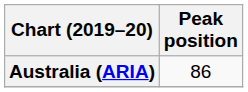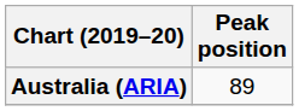 <table class="wikitable sortable plainrowheaders" style="text-align:center">
 <tr>
 <th scope="col">Chart (2019–20)</th>
 <th scope="col">Peak<br>position</th>
 </tr>
 <tr>
 <th scope="row">Australia (<a href='#'>ARIA</a>)</th>
-<td>86</td>
+<td>89</td>
 </tr>
 <tr>
 </tr>
 <tr>
 </tr>
 <tr>
 </tr>
 <tr>
 </tr>
 <tr>
 </tr>
 <tr>
 </tr>
 <tr>
 </tr>
 </table>
